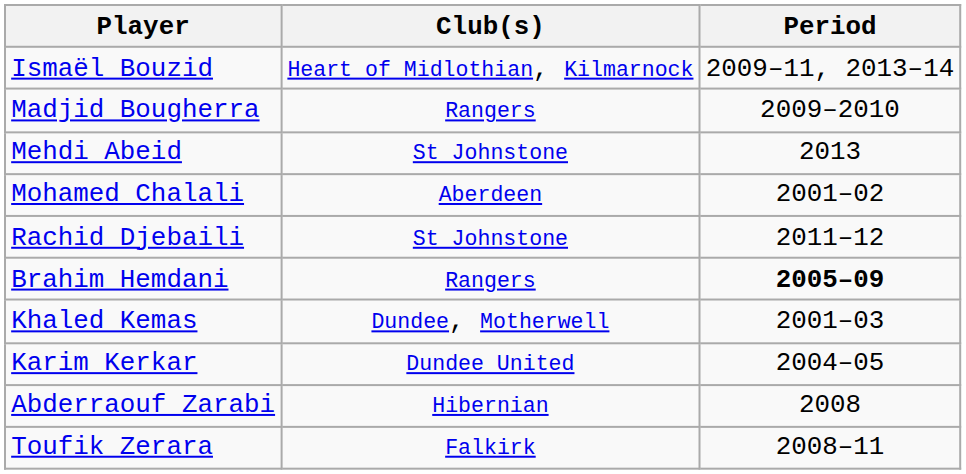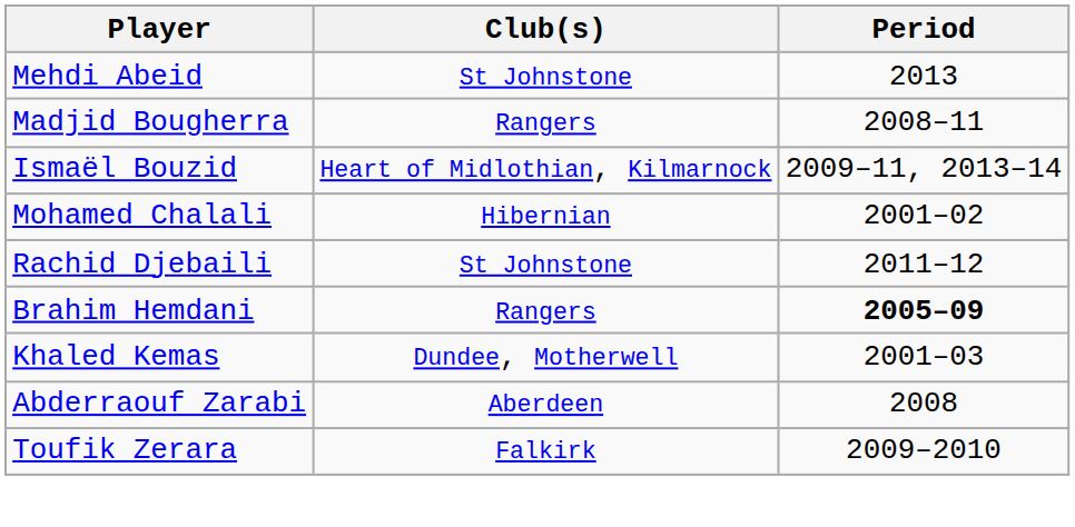 <table class="wikitable collapsible collapsed" style="text-align:center">
 <tr>
 <th scope="col">Player</th>
 <th scope="col" class="unsortable">Club(s)</th>
 <th scope="col">Period</th>
 </tr>
 <tr>
+<td align="left"><a href='#'>Mehdi Abeid</a></td>
+<td><small><a href='#'>St Johnstone</a></small></td>
+<td>2013</td>
+</tr>
+<tr>
+<td align="left"><a href='#'>Madjid Bougherra</a></td>
+<td><small><a href='#'>Rangers</a></small></td>
+<td>2008–11</td>
+</tr>
+<tr>
 <td align="left"><a href='#'>Ismaël Bouzid</a></td>
 <td><small><a href='#'>Heart of Midlothian</a></small>, <small><a href='#'>Kilmarnock</a></small></td>
 <td>2009–11, 2013–14</td>
 </tr>
 <tr>
-<td align="left"><a href='#'>Madjid Bougherra</a></td>
-<td><small><a href='#'>Rangers</a></small></td>
-<td>2009–2010</td>
-</tr>
-<tr>
-<td align="left"><a href='#'>Mehdi Abeid</a></td>
-<td><small><a href='#'>St Johnstone</a></small></td>
-<td>2013</td>
-</tr>
-<tr>
 <td align="left"><a href='#'>Mohamed Chalali</a></td>
-<td><small><a href='#'>Aberdeen</a></small></td>
+<td><small><a href='#'>Hibernian</a></small></td>
 <td>2001–02</td>
 </tr>
 <tr>
 <td align="left"><a href='#'>Rachid Djebaili</a></td>
 <td><small><a href='#'>St Johnstone</a></small></td>
 <td>2011–12</td>
 </tr>
 <tr>
 <td align="left"><a href='#'>Brahim Hemdani</a></td>
 <td><small><a href='#'>Rangers</a></small></td>
 <td><strong>2005–09</strong></td>
 </tr>
 <tr>
 <td align="left"><a href='#'>Khaled Kemas</a></td>
 <td><small><a href='#'>Dundee</a></small>,  <small><a href='#'>Motherwell</a></small></td>
 <td>2001–03</td>
 </tr>
 <tr>
-<td align="left"><a href='#'>Karim Kerkar</a></td>
-<td><small><a href='#'>Dundee United</a></small></td>
-<td>2004–05</td>
-</tr>
-<tr>
 <td align="left"><a href='#'>Abderraouf Zarabi</a></td>
-<td><small><a href='#'>Hibernian</a></small></td>
+<td><small><a href='#'>Aberdeen</a></small></td>
 <td>2008</td>
 </tr>
 <tr>
 <td align="left"><a href='#'>Toufik Zerara</a></td>
 <td><small><a href='#'>Falkirk</a></small></td>
-<td>2008–11</td>
+<td>2009–2010</td>
 </tr>
 </table>
